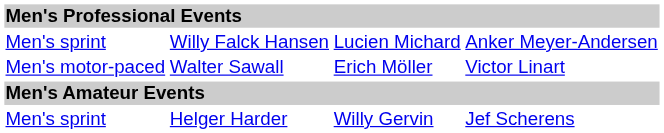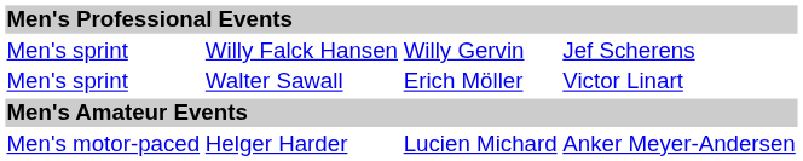 <table>
 <tr bgcolor="#cccccc">
 <td colspan=7><strong>Men's Professional Events</strong></td>
 </tr>
 <tr>
 <td><a href='#'>Men's sprint</a> <br></td>
 <td><a href='#'>Willy Falck Hansen</a><br></td>
-<td><a href='#'>Lucien Michard</a><br></td>
-<td><a href='#'>Anker Meyer-Andersen</a><br></td>
+<td><a href='#'>Willy Gervin</a><br></td>
+<td><a href='#'>Jef Scherens</a><br></td>
 </tr>
 <tr>
-<td><a href='#'>Men's motor-paced</a><br></td>
+<td><a href='#'>Men's sprint</a> <br></td>
 <td><a href='#'>Walter Sawall</a><br></td>
 <td><a href='#'>Erich Möller</a><br></td>
 <td><a href='#'>Victor Linart</a><br></td>
 </tr>
 <tr bgcolor="#cccccc">
 <td colspan=7><strong>Men's Amateur Events</strong></td>
 </tr>
 <tr>
-<td><a href='#'>Men's sprint</a> <br></td>
+<td><a href='#'>Men's motor-paced</a><br></td>
 <td><a href='#'>Helger Harder</a><br></td>
-<td><a href='#'>Willy Gervin</a><br></td>
-<td><a href='#'>Jef Scherens</a><br></td>
+<td><a href='#'>Lucien Michard</a><br></td>
+<td><a href='#'>Anker Meyer-Andersen</a><br></td>
 </tr>
 </table>
